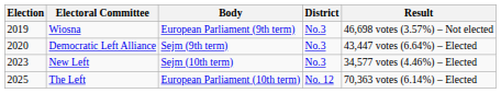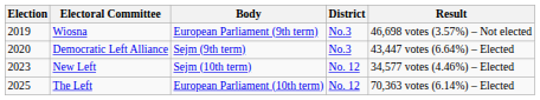 <table class="wikitable">
 <tr>
 <th>Election</th>
 <th>Electoral Committee</th>
 <th>Body</th>
 <th>District</th>
 <th>Result</th>
 </tr>
 <tr>
 <td>2019</td>
 <td><a href='#'>Wiosna</a></td>
 <td><a href='#'>European Parliament (9th term)</a></td>
 <td><a href='#'>No.3</a></td>
 <td>46,698 votes (3.57%) – Not elected</td>
 </tr>
 <tr>
 <td>2020</td>
 <td><a href='#'>Democratic Left Alliance</a></td>
 <td><a href='#'>Sejm (9th term)</a></td>
 <td><a href='#'>No.3</a></td>
 <td>43,447 votes (6.64%) – Elected</td>
 </tr>
 <tr>
 <td>2023</td>
 <td><a href='#'>New Left</a></td>
 <td><a href='#'>Sejm (10th term)</a></td>
-<td><a href='#'>No.3</a></td>
+<td><a href='#'>No. 12</a></td>
 <td>34,577 votes (4.46%) – Elected</td>
 </tr>
 <tr>
 <td>2025</td>
 <td><a href='#'>The Left</a></td>
 <td><a href='#'>European Parliament (10th term)</a></td>
 <td><a href='#'>No. 12</a></td>
 <td>70,363 votes (6.14%) – Elected</td>
 </tr>
 </table>
